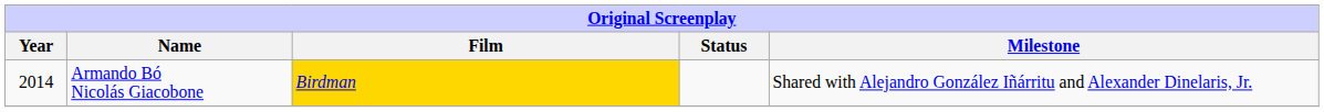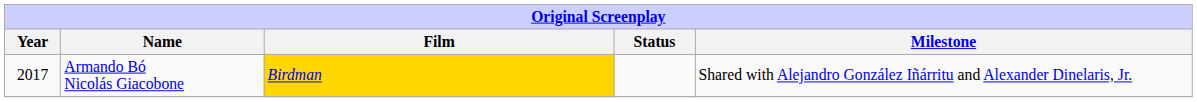 <table class="wikitable">
 <tr bgcolor="CCCFFF">
 <td colspan=5 align=center><strong><a href='#'>Original Screenplay</a></strong></td>
 </tr>
 <tr>
 <th width="050">Year</th>
 <th width="200">Name</th>
 <th width="350">Film</th>
 <th width="075">Status</th>
 <th width="500"><a href='#'>Milestone</a></th>
 </tr>
 <tr>
-<td align=center>2014</td>
+<td align=center>2017</td>
 <td><a href='#'>Armando Bó</a><br><a href='#'>Nicolás Giacobone</a></td>
 <td style="background: gold;"><em><a href='#'>Birdman</a></em></td>
 <td></td>
 <td>Shared with <a href='#'>Alejandro González Iñárritu</a> and <a href='#'>Alexander Dinelaris, Jr.</a></td>
 </tr>
 <tr>
 </tr>
 </table>
